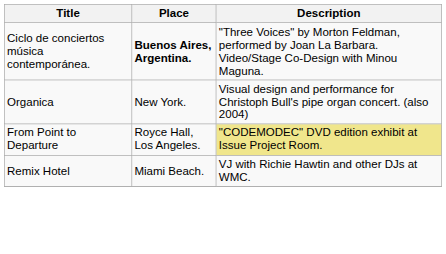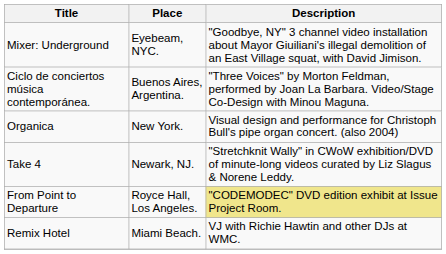 <table class="wikitable">
 <tr>
 <th>Title</th>
 <th>Place</th>
 <th>Description</th>
 </tr>
 <tr>
+<td>Mixer: Underground</td>
+<td>Eyebeam, NYC.</td>
+<td>"Goodbye, NY" 3 channel video installation about Mayor Giuiliani's illegal demolition of an East Village squat, with David Jimison.</td>
+</tr>
+<tr>
 <td>Ciclo de conciertos música contemporánea.</td>
-<td><strong>Buenos Aires, Argentina.</strong></td>
+<td>Buenos Aires, Argentina.</td>
 <td>"Three Voices" by Morton Feldman, performed by Joan La Barbara. Video/Stage Co-Design with Minou Maguna.</td>
 </tr>
 <tr>
 <td>Organica</td>
 <td>New York.</td>
 <td>Visual design and performance for Christoph Bull's pipe organ concert. (also 2004)</td>
+</tr>
+<tr>
+<td 1800 Frames>Take 4</td>
+<td>Newark, NJ.</td>
+<td>"Stretchknit Wally" in CWoW exhibition/DVD of minute-long videos curated by Liz Slagus & Norene Leddy.</td>
 </tr>
 <tr>
 <td>From Point to Departure</td>
 <td>Royce Hall, Los Angeles.</td>
 <td style="background: khaki;">"CODEMODEC" DVD edition exhibit at Issue Project Room.</td>
 </tr>
 <tr>
 <td>Remix Hotel</td>
 <td>Miami Beach.</td>
 <td>VJ with Richie Hawtin and other DJs at WMC.</td>
 </tr>
 <tr>
 </tr>
 </table>
